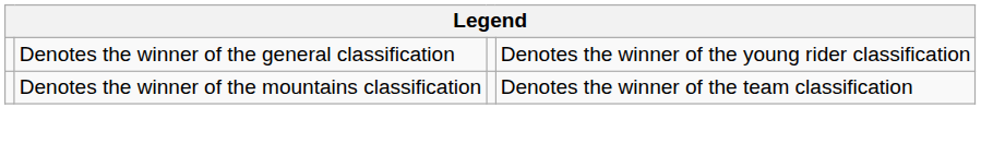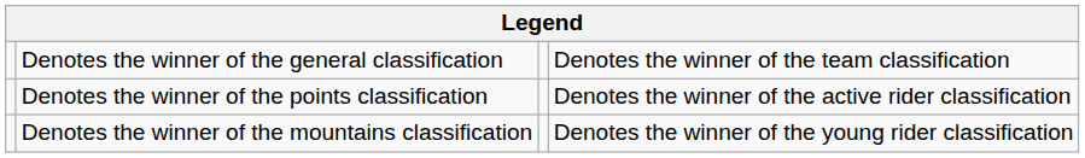 <table class="wikitable">
 <tr>
 <th colspan="4">Legend</th>
 </tr>
 <tr>
 <td></td>
 <td>Denotes the winner of the general classification</td>
 <td></td>
-<td>Denotes the winner of the young rider classification</td>
+<td>Denotes the winner of the team classification</td>
+</tr>
+<tr>
+<td></td>
+<td>Denotes the winner of the points classification</td>
+<td></td>
+<td>Denotes the winner of the active rider classification</td>
 </tr>
 <tr>
 <td></td>
 <td>Denotes the winner of the mountains classification</td>
 <td></td>
-<td>Denotes the winner of the team classification</td>
+<td>Denotes the winner of the young rider classification</td>
 </tr>
 </table>
